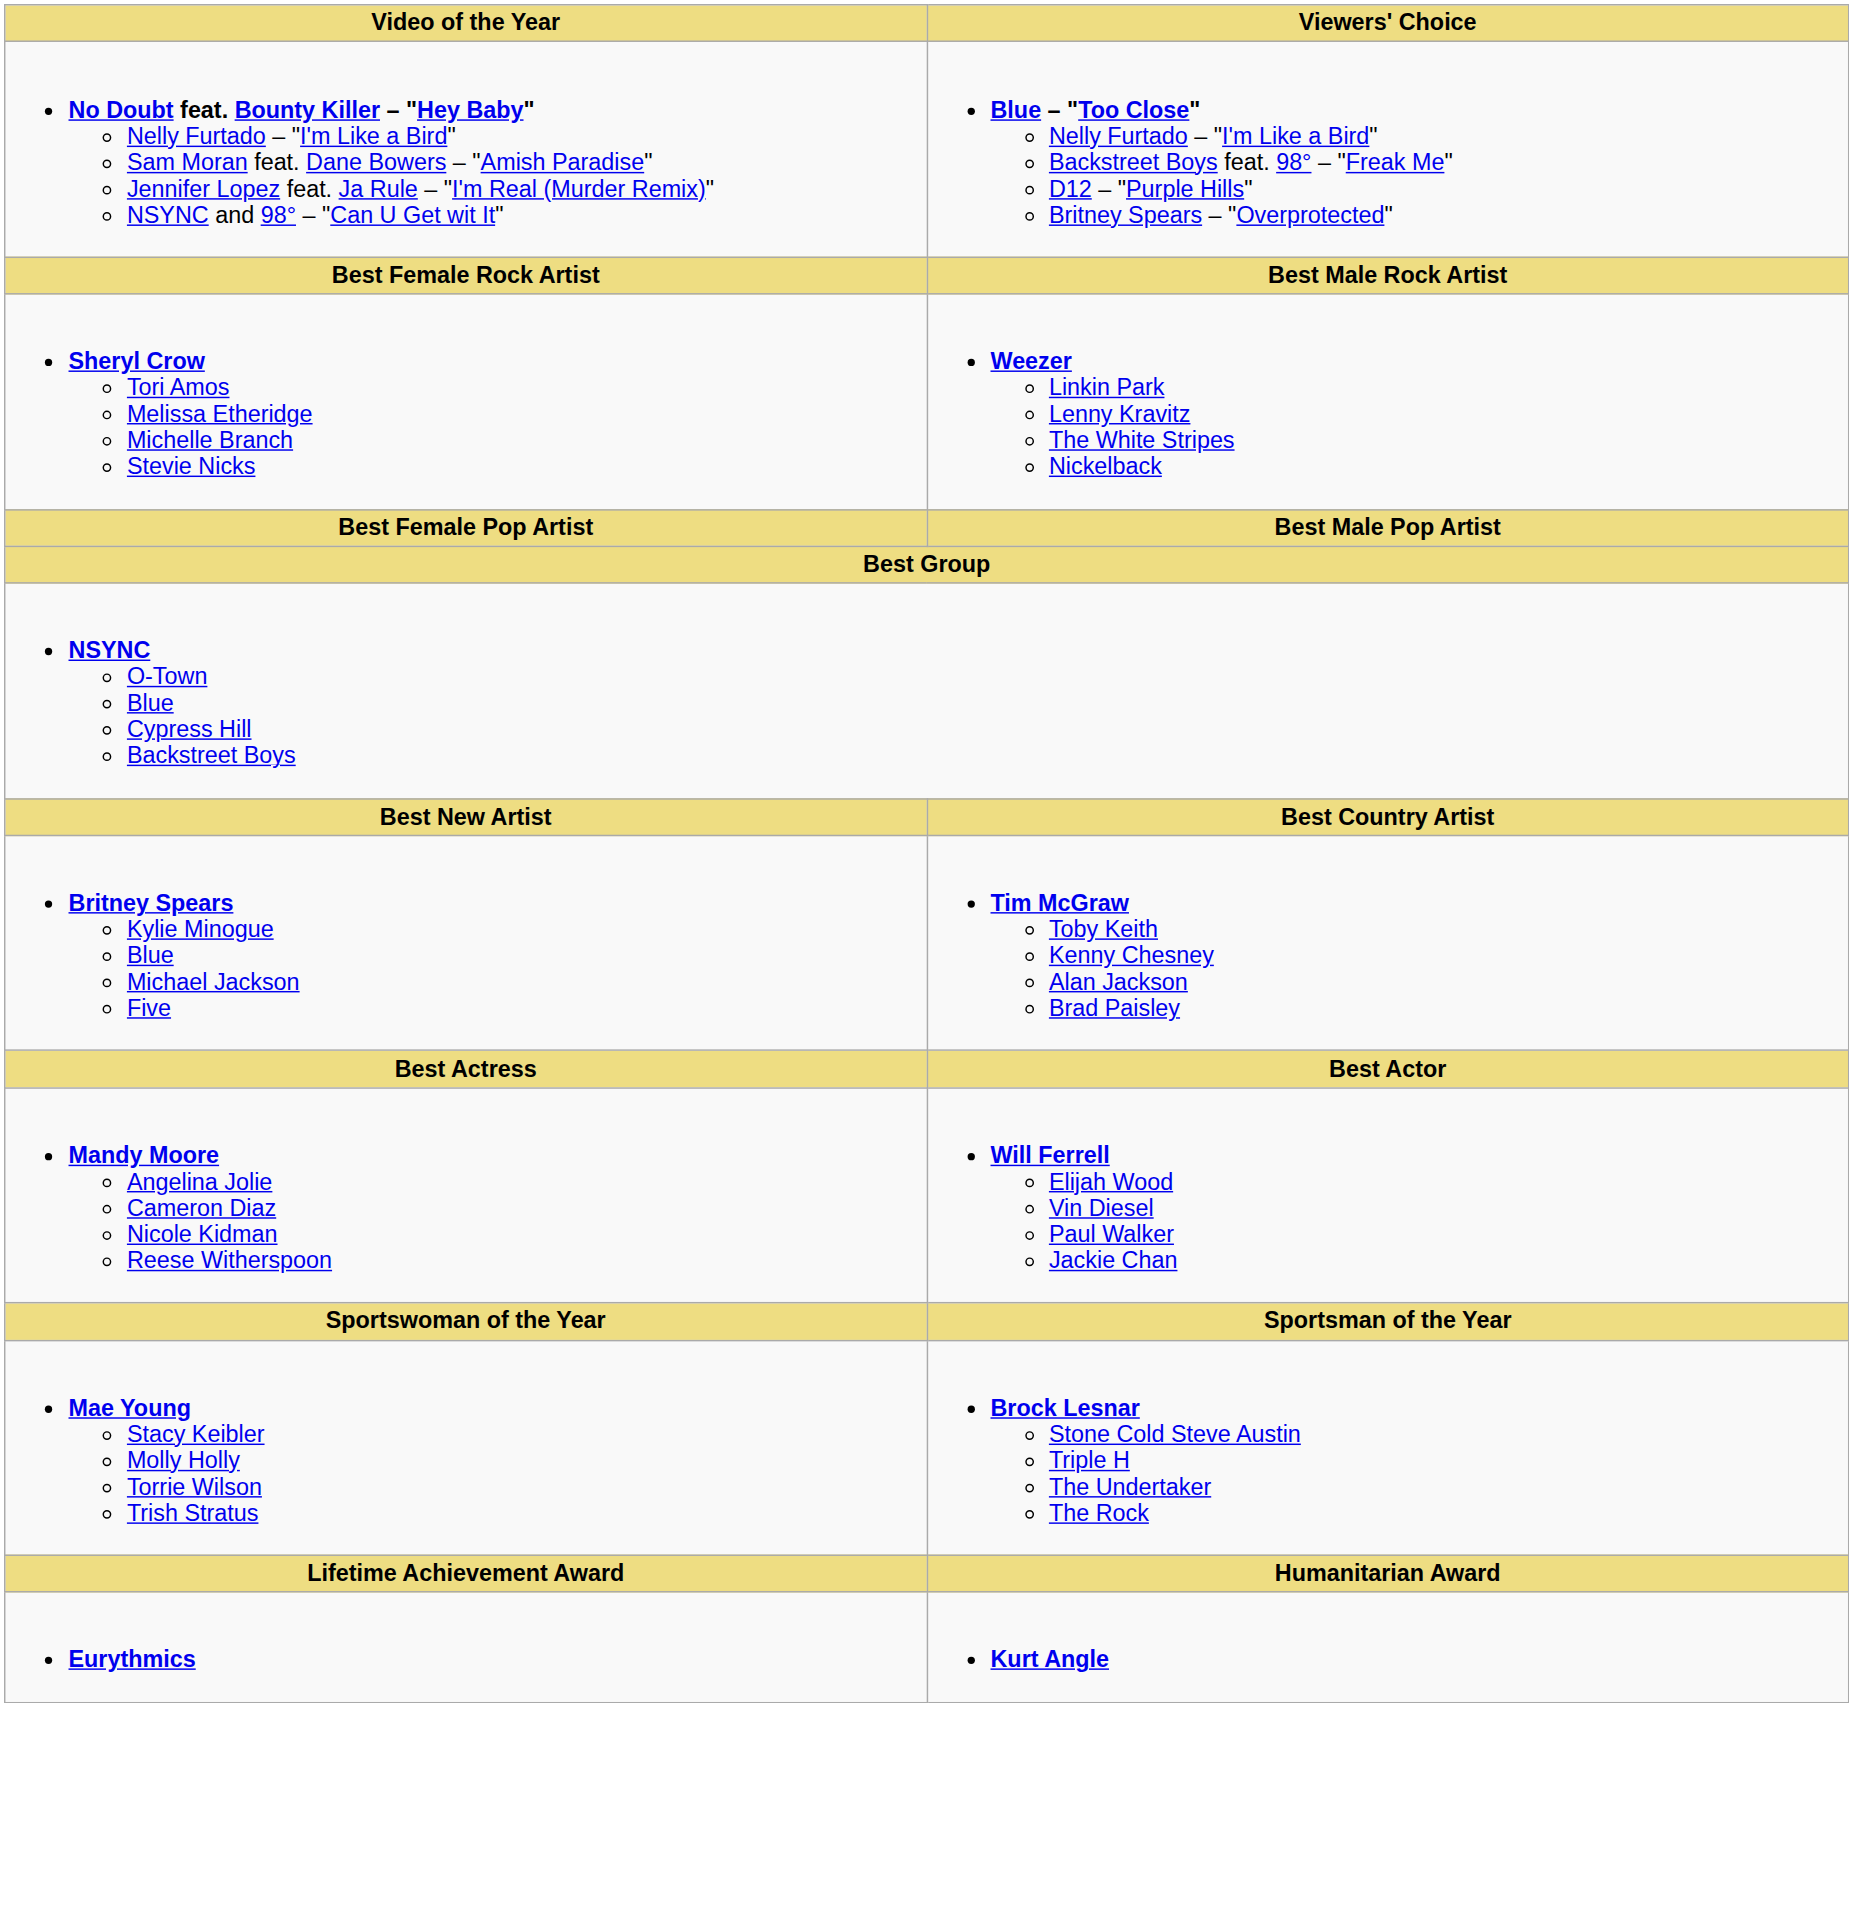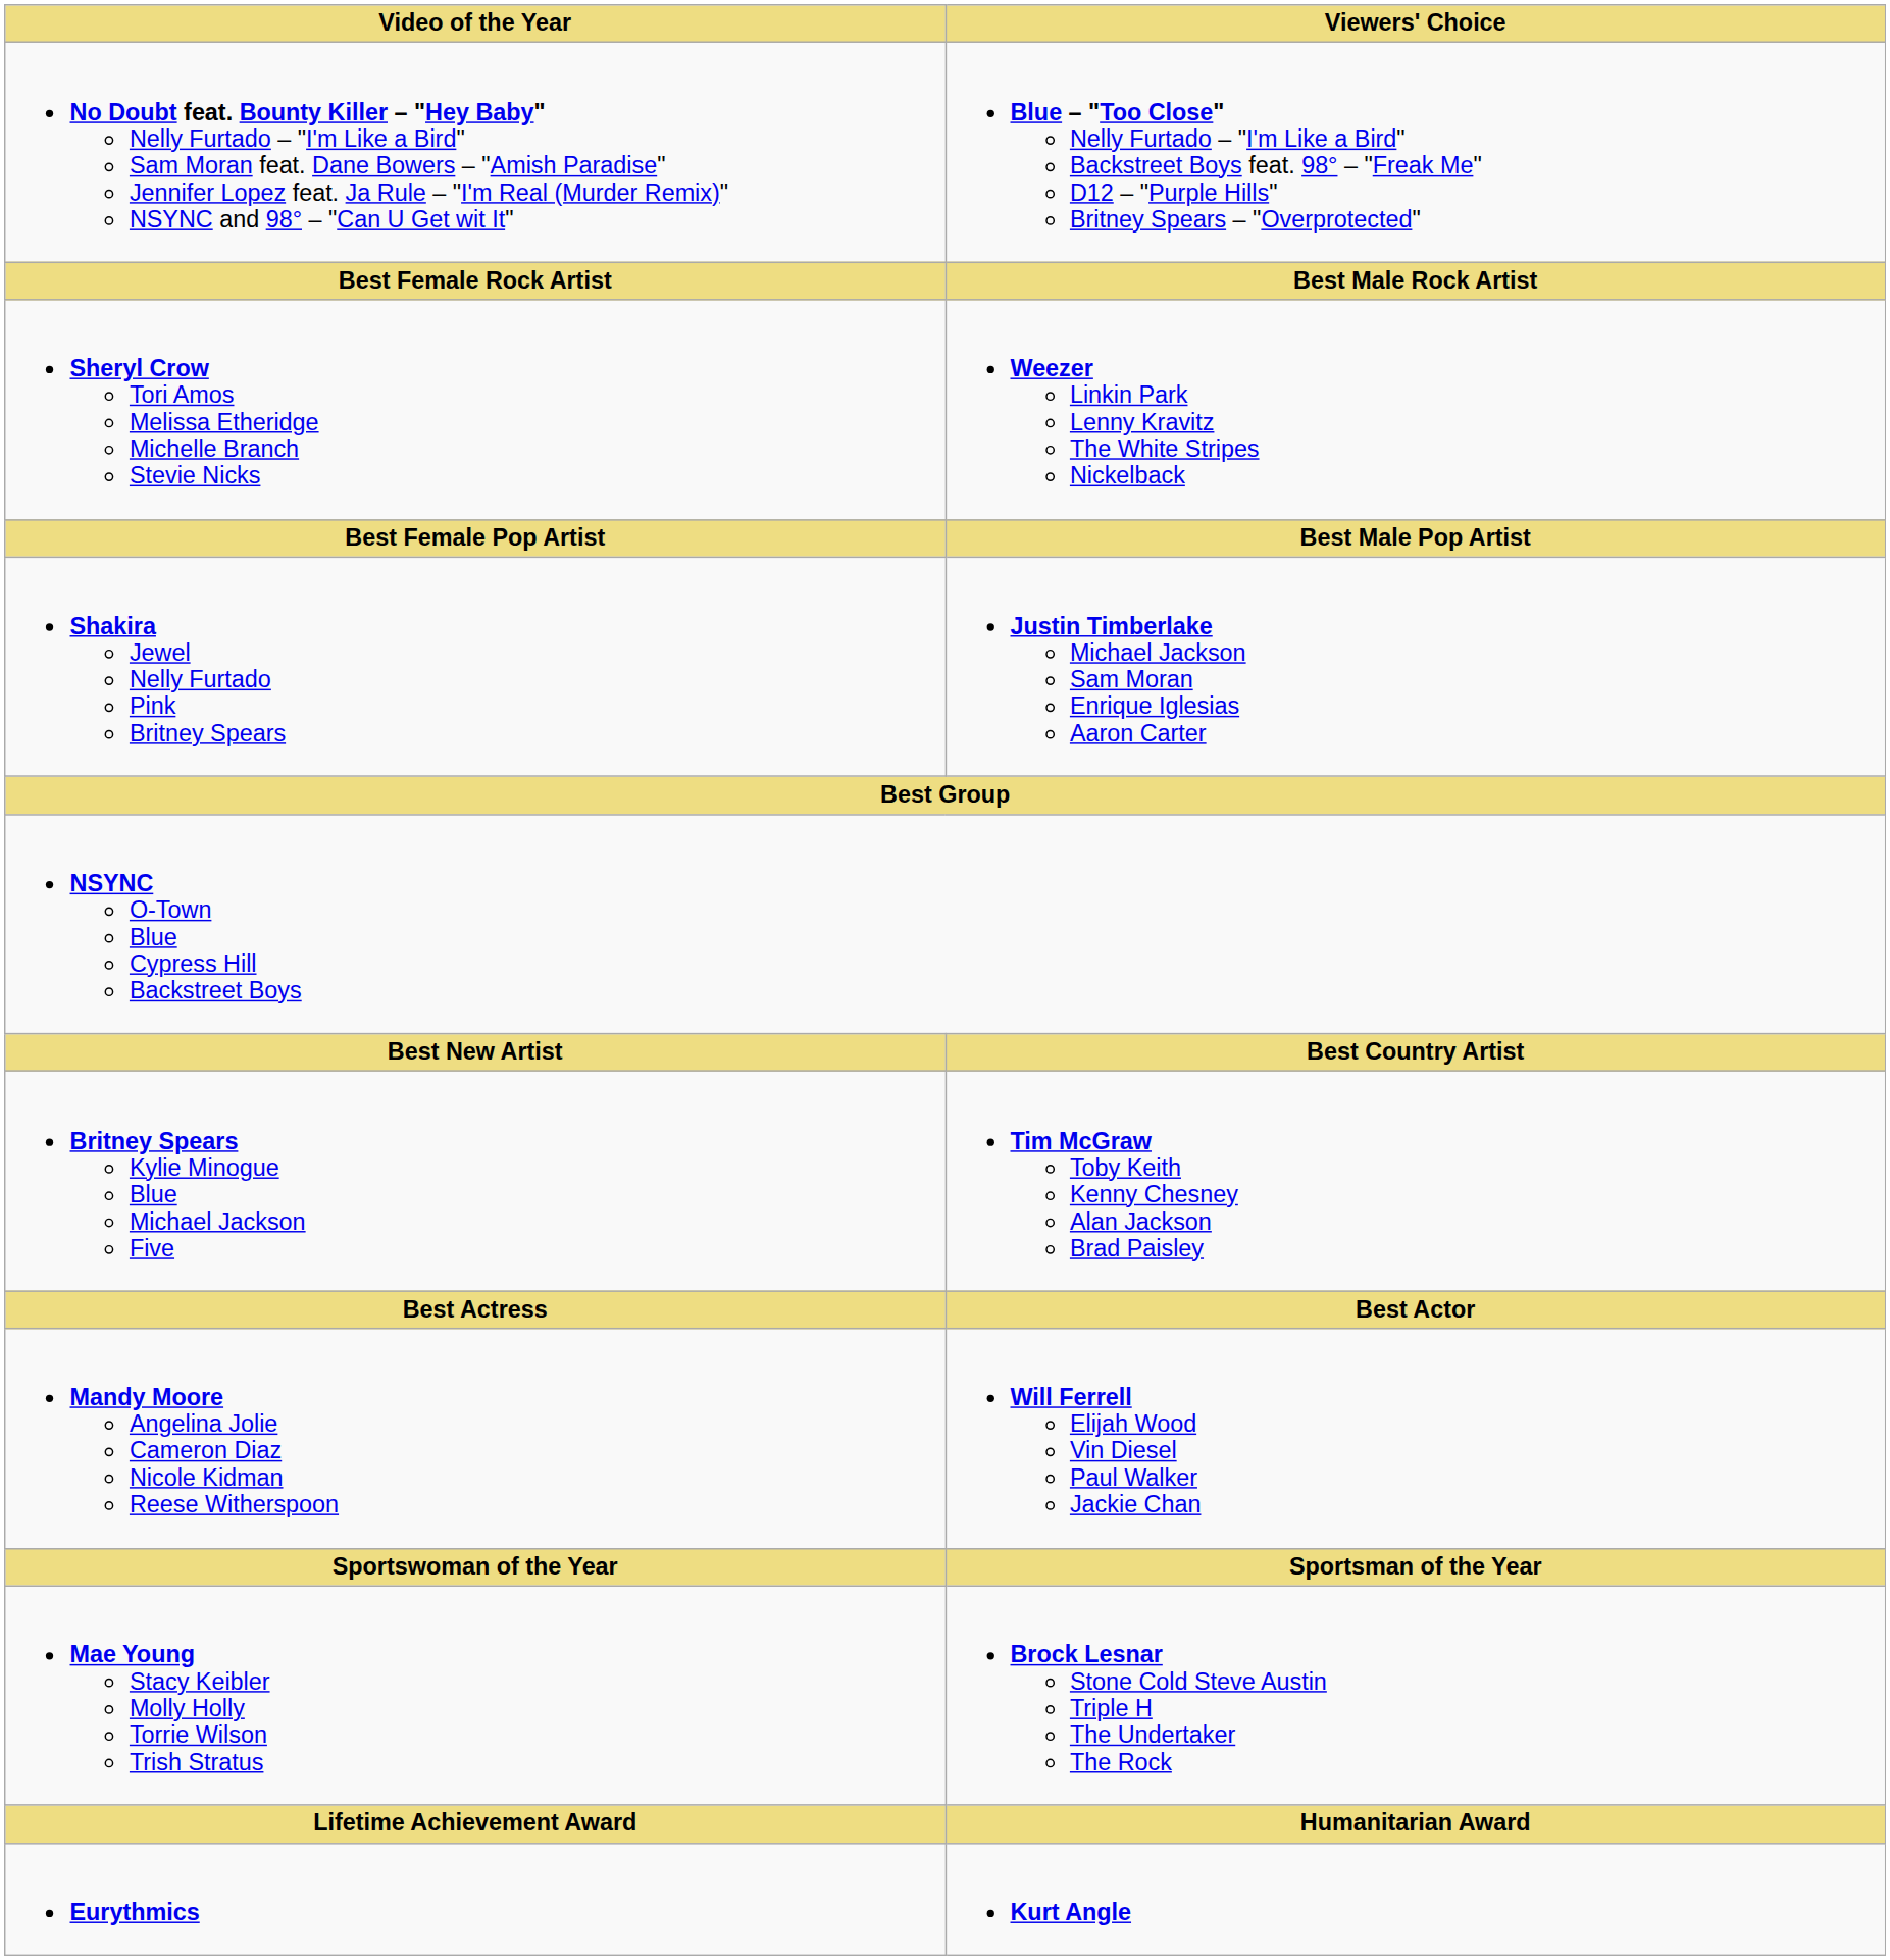 <table class=wikitable width="100%">
 <tr>
 <th style="background:#EEDD82;" ! width="50%">Video of the Year</th>
 <th style="background:#EEDD82;" ! width="50%">Viewers' Choice</th>
 </tr>
 <tr>
 <td valign="top"><br><ul><li><strong><a href='#'>No Doubt</a> feat. <a href='#'>Bounty Killer</a> – "<a href='#'>Hey Baby</a>"</strong><ul><li><a href='#'>Nelly Furtado</a> – "<a href='#'>I'm Like a Bird</a>"</li><li><a href='#'>Sam Moran</a> feat. <a href='#'>Dane Bowers</a> – "<a href='#'>Amish Paradise</a>"</li><li><a href='#'>Jennifer Lopez</a> feat. <a href='#'>Ja Rule</a> – "<a href='#'>I'm Real (Murder Remix)</a>"</li><li><a href='#'>NSYNC</a> and <a href='#'>98°</a> – "<a href='#'>Can U Get wit It</a>"</li></ul></li></ul></td>
 <td valign="top"><br><ul><li><strong><a href='#'>Blue</a> – "<a href='#'>Too Close</a>"</strong><ul><li><a href='#'>Nelly Furtado</a> – "<a href='#'>I'm Like a Bird</a>"</li><li><a href='#'>Backstreet Boys</a> feat. <a href='#'>98°</a> – "<a href='#'>Freak Me</a>"</li><li><a href='#'>D12</a> – "<a href='#'>Purple Hills</a>"</li><li><a href='#'>Britney Spears</a> – "<a href='#'>Overprotected</a>"</li></ul></li></ul></td>
 </tr>
 <tr>
 <th style="background:#EEDD82;" ! width="50%">Best Female Rock Artist</th>
 <th style="background:#EEDD82;" ! width="50%">Best Male Rock Artist</th>
 </tr>
 <tr>
 <td valign="top"><br><ul><li><strong><a href='#'>Sheryl Crow</a></strong><ul><li><a href='#'>Tori Amos</a></li><li><a href='#'>Melissa Etheridge</a></li><li><a href='#'>Michelle Branch</a></li><li><a href='#'>Stevie Nicks</a></li></ul></li></ul></td>
 <td valign="top"><br><ul><li><strong><a href='#'>Weezer</a></strong><ul><li><a href='#'>Linkin Park</a></li><li><a href='#'>Lenny Kravitz</a></li><li><a href='#'>The White Stripes</a></li><li><a href='#'>Nickelback</a></li></ul></li></ul></td>
 </tr>
 <tr>
 <th style="background:#EEDD82;" ! width="50%">Best Female Pop Artist</th>
 <th style="background:#EEDD82;" ! width="50%">Best Male Pop Artist</th>
+</tr>
+<tr>
+<td valign="top"><br><ul><li><strong><a href='#'>Shakira</a></strong><ul><li><a href='#'>Jewel</a></li><li><a href='#'>Nelly Furtado</a></li><li><a href='#'>Pink</a></li><li><a href='#'>Britney Spears</a></li></ul></li></ul></td>
+<td valign="top"><br><ul><li><strong><a href='#'>Justin Timberlake</a></strong><ul><li><a href='#'>Michael Jackson</a></li><li><a href='#'>Sam Moran</a></li><li><a href='#'>Enrique Iglesias</a></li><li><a href='#'>Aaron Carter</a></li></ul></li></ul></td>
 </tr>
 <tr>
 <th style="background:#EEDD82;" colspan="2">Best Group</th>
 </tr>
 <tr>
 <td colspan="2" valign="top"><br><ul><li><strong><a href='#'>NSYNC</a></strong><ul><li><a href='#'>O-Town</a></li><li><a href='#'>Blue</a></li><li><a href='#'>Cypress Hill</a></li><li><a href='#'>Backstreet Boys</a></li></ul></li></ul></td>
 </tr>
 <tr>
 <th style="background:#EEDD82;" ! width="50%">Best New Artist</th>
 <th style="background:#EEDD82;" ! width="50%">Best Country Artist</th>
 </tr>
 <tr>
 <td valign="top"><br><ul><li><strong><a href='#'>Britney Spears</a></strong><ul><li><a href='#'>Kylie Minogue</a></li><li><a href='#'>Blue</a></li><li><a href='#'>Michael Jackson</a></li><li><a href='#'>Five</a></li></ul></li></ul></td>
 <td valign="top"><br><ul><li><strong><a href='#'>Tim McGraw</a></strong><ul><li><a href='#'>Toby Keith</a></li><li><a href='#'>Kenny Chesney</a></li><li><a href='#'>Alan Jackson</a></li><li><a href='#'>Brad Paisley</a></li></ul></li></ul></td>
 </tr>
 <tr>
 <th style="background:#EEDD82;" ! width="50%">Best Actress</th>
 <th style="background:#EEDD82;" ! width="50%">Best Actor</th>
 </tr>
 <tr>
 <td valign="top"><br><ul><li><strong><a href='#'>Mandy Moore</a></strong><ul><li><a href='#'>Angelina Jolie</a></li><li><a href='#'>Cameron Diaz</a></li><li><a href='#'>Nicole Kidman</a></li><li><a href='#'>Reese Witherspoon</a></li></ul></li></ul></td>
 <td valign="top"><br><ul><li><strong><a href='#'>Will Ferrell</a></strong><ul><li><a href='#'>Elijah Wood</a></li><li><a href='#'>Vin Diesel</a></li><li><a href='#'>Paul Walker</a></li><li><a href='#'>Jackie Chan</a></li></ul></li></ul></td>
 </tr>
 <tr>
 <th style="background:#EEDD82;" ! width="50%">Sportswoman of the Year</th>
 <th style="background:#EEDD82;" ! width="50%">Sportsman of the Year</th>
 </tr>
 <tr>
 <td valign="top"><br><ul><li><strong><a href='#'>Mae Young</a></strong><ul><li><a href='#'>Stacy Keibler</a></li><li><a href='#'>Molly Holly</a></li><li><a href='#'>Torrie Wilson</a></li><li><a href='#'>Trish Stratus</a></li></ul></li></ul></td>
 <td valign="top"><br><ul><li><strong><a href='#'>Brock Lesnar</a></strong><ul><li><a href='#'>Stone Cold Steve Austin</a></li><li><a href='#'>Triple H</a></li><li><a href='#'>The Undertaker</a></li><li><a href='#'>The Rock</a></li></ul></li></ul></td>
 </tr>
 <tr>
 <th style="background:#EEDD82;" ! width="50%">Lifetime Achievement Award</th>
 <th style="background:#EEDD82;" ! width="50%">Humanitarian Award</th>
 </tr>
 <tr>
 <td valign="top"><br><ul><li><strong><a href='#'>Eurythmics</a></strong></li></ul></td>
 <td valign="top"><br><ul><li><strong><a href='#'>Kurt Angle</a></strong></li></ul></td>
 </tr>
 </table>
